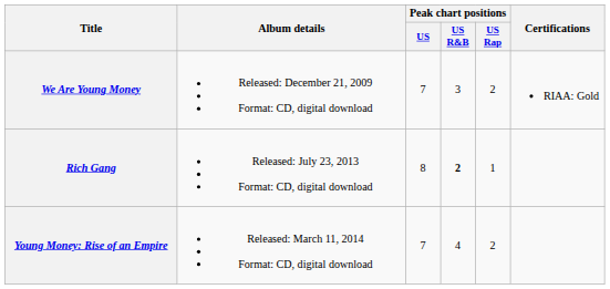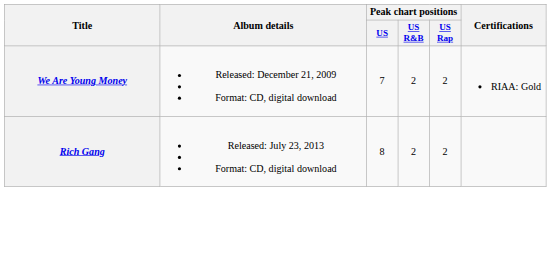 <table class="wikitable plainrowheaders" style="text-align:center;">
 <tr>
 <th scope="col" rowspan="2" style="width:15em;">Title</th>
 <th scope="col" rowspan="2" style="width:20em;">Album details</th>
 <th scope="col" colspan="3">Peak chart positions</th>
 <th scope="col" rowspan="2" style="width:8em;">Certifications</th>
 </tr>
 <tr>
 <th scope="col" style="width:3em;font-size:90%;"><a href='#'>US</a><br></th>
 <th scope="col" style="width:3em;font-size:90%;"><a href='#'>US<br>R&B</a><br></th>
 <th scope="col" style="width:3em;font-size:90%;"><a href='#'>US<br>Rap</a><br></th>
 </tr>
 <tr>
 <th scope="row"><em><a href='#'>We Are Young Money</a></em> <br></th>
 <td><br><ul><li>Released: December 21, 2009</li><li></li><li>Format: CD, digital download</li></ul></td>
 <td>7</td>
-<td>3</td>
+<td>2</td>
 <td>2</td>
 <td><br><ul><li>RIAA: Gold</li></ul></td>
 </tr>
 <tr>
 <th scope="row"><em><a href='#'>Rich Gang</a></em><br></th>
 <td><br><ul><li>Released: July 23, 2013</li><li></li><li>Format: CD, digital download</li></ul></td>
 <td>8</td>
-<td><strong>2</strong></td>
-<td>1</td>
-<td></td>
-</tr>
-<tr>
-<th scope="row"><em><a href='#'>Young Money: Rise of an Empire</a></em><br></th>
-<td><br><ul><li>Released: March 11, 2014</li><li></li><li>Format: CD, digital download</li></ul></td>
-<td>7</td>
-<td>4</td>
+<td>2</td>
 <td>2</td>
 <td></td>
 </tr>
 </table>
